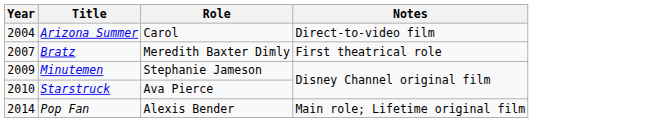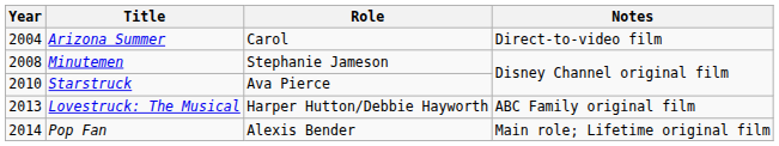 <table class="wikitable sortable">
 <tr>
 <th>Year</th>
 <th>Title</th>
 <th>Role</th>
 <th>Notes</th>
 </tr>
 <tr>
 <td>2004</td>
 <td><em><a href='#'>Arizona Summer</a></em></td>
 <td>Carol</td>
 <td>Direct-to-video film</td>
 </tr>
 <tr>
-<td>2007</td>
-<td><em><a href='#'>Bratz</a></em></td>
-<td>Meredith Baxter Dimly</td>
-<td>First theatrical role</td>
-</tr>
-<tr>
-<td>2009</td>
+<td>2008</td>
 <td><em><a href='#'>Minutemen</a></em></td>
 <td>Stephanie Jameson</td>
 <td rowspan=2>Disney Channel original film</td>
 </tr>
 <tr>
 <td>2010</td>
 <td><em><a href='#'>Starstruck</a></em></td>
 <td>Ava Pierce</td>
 </tr>
 <tr>
+<td>2013</td>
+<td><em><a href='#'>Lovestruck: The Musical</a></em></td>
+<td>Harper Hutton/Debbie Hayworth</td>
+<td>ABC Family original film</td>
+</tr>
+<tr>
 <td>2014</td>
 <td><em>Pop Fan</em></td>
 <td>Alexis Bender</td>
 <td>Main role; Lifetime original film</td>
 </tr>
 </table>
